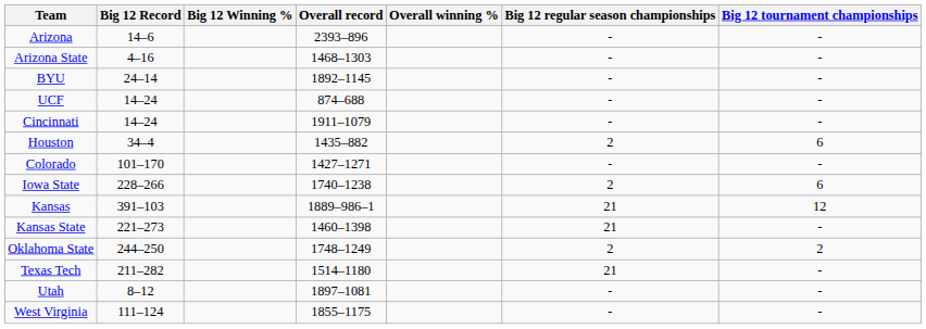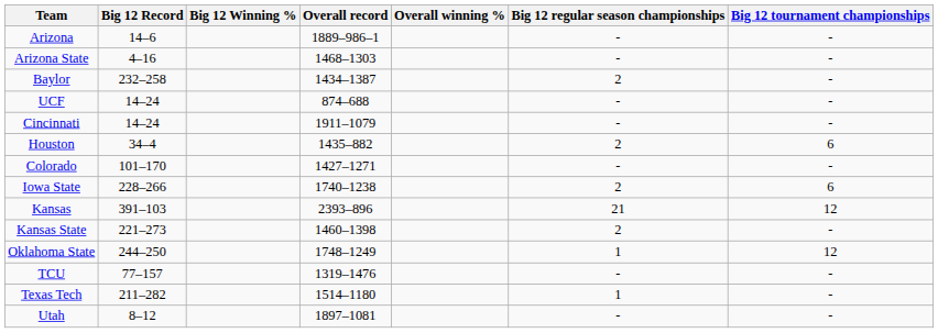 <table class="wikitable sortable" style="text-align:center">
 <tr>
 <th>Team</th>
 <th>Big 12 Record</th>
 <th>Big 12 Winning %</th>
 <th>Overall record</th>
 <th>Overall winning %</th>
 <th>Big 12 regular season championships</th>
 <th><a href='#'>Big 12 tournament championships</a></th>
 </tr>
 <tr>
 <td><a href='#'>Arizona</a></td>
 <td>14–6</td>
 <td></td>
-<td>2393–896</td>
+<td>1889–986–1</td>
 <td></td>
 <td>-</td>
 <td>-</td>
 </tr>
 <tr>
 <td><a href='#'>Arizona State</a></td>
 <td>4–16</td>
 <td></td>
 <td>1468–1303</td>
 <td></td>
 <td>-</td>
 <td>-</td>
 </tr>
 <tr>
-<td><a href='#'>BYU</a></td>
-<td>24–14</td>
+<td><a href='#'>Baylor</a></td>
+<td>232–258</td>
 <td></td>
-<td>1892–1145</td>
+<td>1434–1387</td>
 <td></td>
-<td>-</td>
+<td>2</td>
 <td>-</td>
 </tr>
 <tr>
 <td><a href='#'>UCF</a></td>
 <td>14–24</td>
 <td></td>
 <td>874–688</td>
 <td></td>
 <td>-</td>
 <td>-</td>
 </tr>
 <tr>
 <td><a href='#'>Cincinnati</a></td>
 <td>14–24</td>
 <td></td>
 <td>1911–1079</td>
 <td></td>
 <td>-</td>
 <td>-</td>
 </tr>
 <tr>
 <td><a href='#'>Houston</a></td>
 <td>34–4</td>
 <td></td>
 <td>1435–882</td>
 <td></td>
 <td>2</td>
 <td>6</td>
 </tr>
 <tr>
 <td><a href='#'>Colorado</a></td>
 <td>101–170</td>
 <td></td>
 <td>1427–1271</td>
 <td></td>
 <td>-</td>
 <td>-</td>
 </tr>
 <tr>
 <td><a href='#'>Iowa State</a></td>
 <td>228–266</td>
 <td></td>
 <td>1740–1238</td>
 <td></td>
 <td>2</td>
 <td>6</td>
 </tr>
 <tr>
 <td><a href='#'>Kansas</a></td>
 <td>391–103</td>
 <td></td>
-<td>1889–986–1</td>
+<td>2393–896</td>
 <td></td>
 <td>21</td>
 <td>12</td>
 </tr>
 <tr>
 <td><a href='#'>Kansas State</a></td>
 <td>221–273</td>
 <td></td>
 <td>1460–1398</td>
 <td></td>
-<td>21</td>
+<td>2</td>
 <td>-</td>
 </tr>
 <tr>
 <td><a href='#'>Oklahoma State</a></td>
 <td>244–250</td>
 <td></td>
 <td>1748–1249</td>
 <td></td>
-<td>2</td>
-<td>2</td>
+<td>1</td>
+<td>12</td>
+</tr>
+<tr>
+<td><a href='#'>TCU</a></td>
+<td>77–157</td>
+<td></td>
+<td>1319–1476</td>
+<td></td>
+<td>-</td>
+<td>-</td>
 </tr>
 <tr>
 <td><a href='#'>Texas Tech</a></td>
 <td>211–282</td>
 <td></td>
 <td>1514–1180</td>
 <td></td>
-<td>21</td>
+<td>1</td>
 <td>-</td>
 </tr>
 <tr>
 <td><a href='#'>Utah</a></td>
 <td>8–12</td>
 <td></td>
 <td>1897–1081</td>
 <td></td>
 <td>-</td>
 <td>-</td>
 </tr>
-<tr>
-<td><a href='#'>West Virginia</a></td>
-<td>111–124</td>
-<td></td>
-<td>1855–1175</td>
-<td></td>
-<td>-</td>
-<td>-</td>
-</tr>
 </table>
